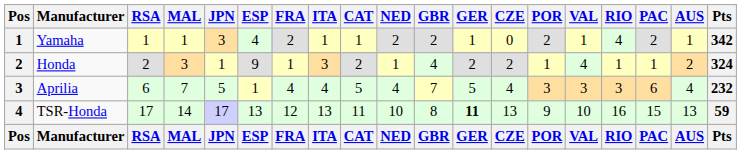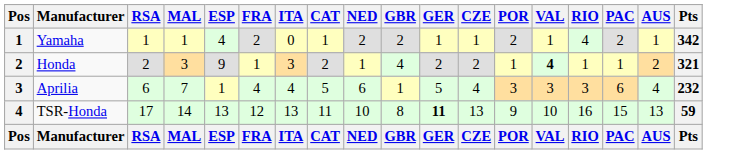 <table class="wikitable" style="font-size: 85%; text-align:center">
 <tr valign="top">
 <th valign="middle">Pos</th>
 <th valign="middle">Manufacturer</th>
 <th><a href='#'>RSA</a><br></th>
 <th><a href='#'>MAL</a><br></th>
-<th><a href='#'>JPN</a><br></th>
 <th><a href='#'>ESP</a><br></th>
 <th><a href='#'>FRA</a><br></th>
 <th><a href='#'>ITA</a><br></th>
 <th><a href='#'>CAT</a><br></th>
 <th><a href='#'>NED</a><br></th>
 <th><a href='#'>GBR</a><br></th>
 <th><a href='#'>GER</a><br></th>
 <th><a href='#'>CZE</a><br></th>
 <th><a href='#'>POR</a><br></th>
 <th><a href='#'>VAL</a><br></th>
 <th><a href='#'>RIO</a><br></th>
 <th><a href='#'>PAC</a><br></th>
 <th><a href='#'>AUS</a><br></th>
 <th valign="middle">Pts</th>
 </tr>
 <tr>
 <th>1</th>
 <td align="left"> <a href='#'>Yamaha</a></td>
 <td style="background:#ffffbf;">1</td>
 <td style="background:#ffffbf;">1</td>
-<td style="background:#ffdf9f;">3</td>
 <td style="background:#dfffdf;">4</td>
 <td style="background:#dfdfdf;">2</td>
-<td style="background:#ffffbf;">1</td>
+<td style="background:#ffffbf;">0</td>
 <td style="background:#ffffbf;">1</td>
 <td style="background:#dfdfdf;">2</td>
 <td style="background:#dfdfdf;">2</td>
 <td style="background:#ffffbf;">1</td>
-<td style="background:#ffffbf;">0</td>
+<td style="background:#ffffbf;">1</td>
 <td style="background:#dfdfdf;">2</td>
 <td style="background:#ffffbf;">1</td>
 <td style="background:#dfffdf;">4</td>
 <td style="background:#dfdfdf;">2</td>
 <td style="background:#ffffbf;">1</td>
 <th>342</th>
 </tr>
 <tr>
 <th>2</th>
 <td align="left"> <a href='#'>Honda</a></td>
 <td style="background:#dfdfdf;">2</td>
 <td style="background:#ffdf9f;">3</td>
-<td style="background:#ffffbf;">1</td>
 <td style="background:#dfdfdf;">9</td>
 <td style="background:#ffffbf;">1</td>
 <td style="background:#ffdf9f;">3</td>
 <td style="background:#dfdfdf;">2</td>
 <td style="background:#ffffbf;">1</td>
 <td style="background:#dfffdf;">4</td>
 <td style="background:#dfdfdf;">2</td>
 <td style="background:#dfdfdf;">2</td>
 <td style="background:#ffffbf;">1</td>
-<td style="background:#dfffdf;">4</td>
+<td style="background:#dfffdf;"><strong>4</strong></td>
 <td style="background:#ffffbf;">1</td>
 <td style="background:#ffffbf;">1</td>
 <td style="background:#ffdf9f;">2</td>
-<th>324</th>
+<th>321</th>
 </tr>
 <tr>
 <th>3</th>
 <td align="left"> <a href='#'>Aprilia</a></td>
 <td style="background:#dfffdf;">6</td>
 <td style="background:#dfffdf;">7</td>
-<td style="background:#dfffdf;">5</td>
 <td style="background:#ffffbf;">1</td>
 <td style="background:#dfffdf;">4</td>
 <td style="background:#dfffdf;">4</td>
 <td style="background:#dfffdf;">5</td>
-<td style="background:#dfffdf;">4</td>
-<td style="background:#ffffbf;">7</td>
+<td style="background:#dfffdf;">6</td>
+<td style="background:#ffffbf;">1</td>
 <td style="background:#dfffdf;">5</td>
 <td style="background:#dfffdf;">4</td>
 <td style="background:#ffdf9f;">3</td>
 <td style="background:#ffdf9f;">3</td>
 <td style="background:#ffdf9f;">3</td>
 <td style="background:#ffdf9f;">6</td>
 <td style="background:#dfffdf;">4</td>
 <th>232</th>
 </tr>
 <tr>
 <th>4</th>
 <td align="left"> TSR-<a href='#'>Honda</a></td>
 <td style="background:#dfffdf;">17</td>
 <td style="background:#dfffdf;">14</td>
-<td style="background:#cfcfff;">17</td>
 <td style="background:#dfffdf;">13</td>
 <td style="background:#dfffdf;">12</td>
 <td style="background:#dfffdf;">13</td>
 <td style="background:#dfffdf;">11</td>
 <td style="background:#dfffdf;">10</td>
 <td style="background:#dfffdf;">8</td>
 <td style="background:#dfffdf;"><strong>11</strong></td>
 <td style="background:#dfffdf;">13</td>
 <td style="background:#dfffdf;">9</td>
 <td style="background:#dfffdf;">10</td>
 <td style="background:#dfffdf;">16</td>
 <td style="background:#dfffdf;">15</td>
 <td style="background:#dfffdf;">13</td>
 <th>59</th>
 </tr>
 <tr valign="top">
 <th valign="middle">Pos</th>
 <th valign="middle">Manufacturer</th>
 <th><a href='#'>RSA</a><br></th>
 <th><a href='#'>MAL</a><br></th>
-<th><a href='#'>JPN</a><br></th>
 <th><a href='#'>ESP</a><br></th>
 <th><a href='#'>FRA</a><br></th>
 <th><a href='#'>ITA</a><br></th>
 <th><a href='#'>CAT</a><br></th>
 <th><a href='#'>NED</a><br></th>
 <th><a href='#'>GBR</a><br></th>
 <th><a href='#'>GER</a><br></th>
 <th><a href='#'>CZE</a><br></th>
 <th><a href='#'>POR</a><br></th>
 <th><a href='#'>VAL</a><br></th>
 <th><a href='#'>RIO</a><br></th>
 <th><a href='#'>PAC</a><br></th>
 <th><a href='#'>AUS</a><br></th>
 <th valign="middle">Pts</th>
 </tr>
 </table>
